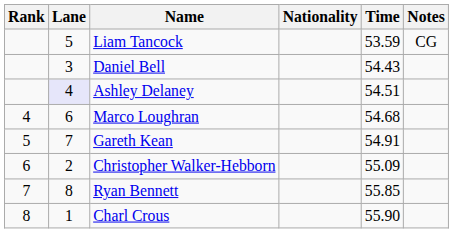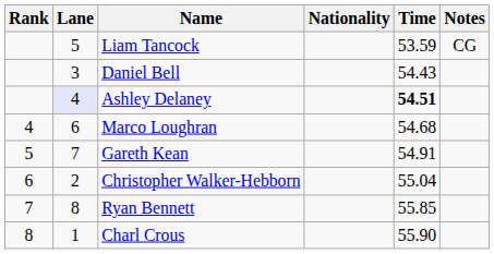 <table class="wikitable sortable" style="text-align:center">
 <tr>
 <th>Rank</th>
 <th>Lane</th>
 <th>Name</th>
 <th>Nationality</th>
 <th>Time</th>
 <th>Notes</th>
 </tr>
 <tr>
 <td></td>
 <td>5</td>
 <td align=left><a href='#'>Liam Tancock</a></td>
 <td align=left></td>
 <td>53.59</td>
 <td>CG</td>
 </tr>
 <tr>
 <td></td>
 <td>3</td>
 <td align=left><a href='#'>Daniel Bell</a></td>
 <td align=left></td>
 <td>54.43</td>
 <td></td>
 </tr>
 <tr>
 <td></td>
 <td style="background: lavender;">4</td>
 <td align=left><a href='#'>Ashley Delaney</a></td>
 <td align=left></td>
-<td>54.51</td>
+<td><strong>54.51</strong></td>
 <td></td>
 </tr>
 <tr>
 <td>4</td>
 <td>6</td>
 <td align=left><a href='#'>Marco Loughran</a></td>
 <td align=left></td>
 <td>54.68</td>
 <td></td>
 </tr>
 <tr>
 <td>5</td>
 <td>7</td>
 <td align=left><a href='#'>Gareth Kean</a></td>
 <td align=left></td>
 <td>54.91</td>
 <td></td>
 </tr>
 <tr>
 <td>6</td>
 <td>2</td>
 <td align=left><a href='#'>Christopher Walker-Hebborn</a></td>
 <td align=left></td>
-<td>55.09</td>
+<td>55.04</td>
 <td></td>
 </tr>
 <tr>
 <td>7</td>
 <td>8</td>
 <td align=left><a href='#'>Ryan Bennett</a></td>
 <td align=left></td>
 <td>55.85</td>
 <td></td>
 </tr>
 <tr>
 <td>8</td>
 <td>1</td>
 <td align=left><a href='#'>Charl Crous</a></td>
 <td align=left></td>
 <td>55.90</td>
 <td></td>
 </tr>
 </table>
